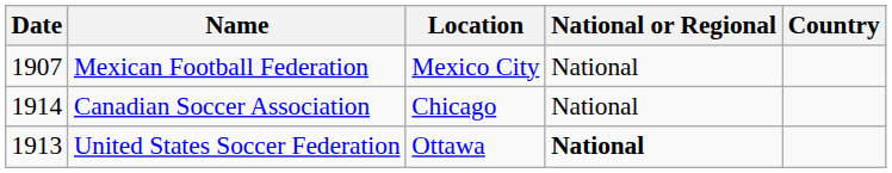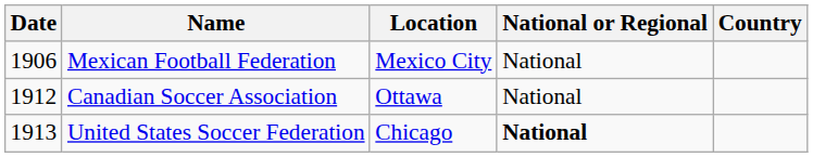 <table class="sortable wikitable">
 <tr>
 <th>Date</th>
 <th>Name</th>
 <th>Location</th>
 <th>National or Regional</th>
 <th>Country</th>
 </tr>
 <tr>
-<td>1907</td>
+<td>1906</td>
 <td><a href='#'>Mexican Football Federation</a></td>
 <td><a href='#'>Mexico City</a></td>
 <td>National</td>
 <td></td>
 </tr>
 <tr>
-<td>1914</td>
+<td>1912</td>
 <td><a href='#'>Canadian Soccer Association</a></td>
-<td><a href='#'>Chicago</a></td>
+<td><a href='#'>Ottawa</a></td>
 <td>National</td>
 <td></td>
 </tr>
 <tr>
 <td>1913</td>
 <td><a href='#'>United States Soccer Federation</a></td>
-<td><a href='#'>Ottawa</a></td>
+<td><a href='#'>Chicago</a></td>
 <td><strong>National</strong></td>
 <td></td>
 </tr>
 </table>
